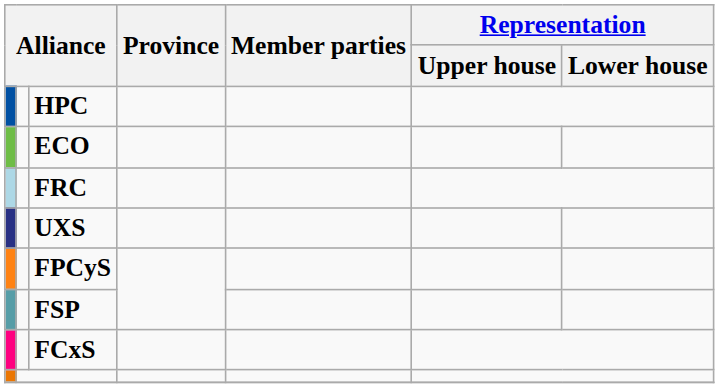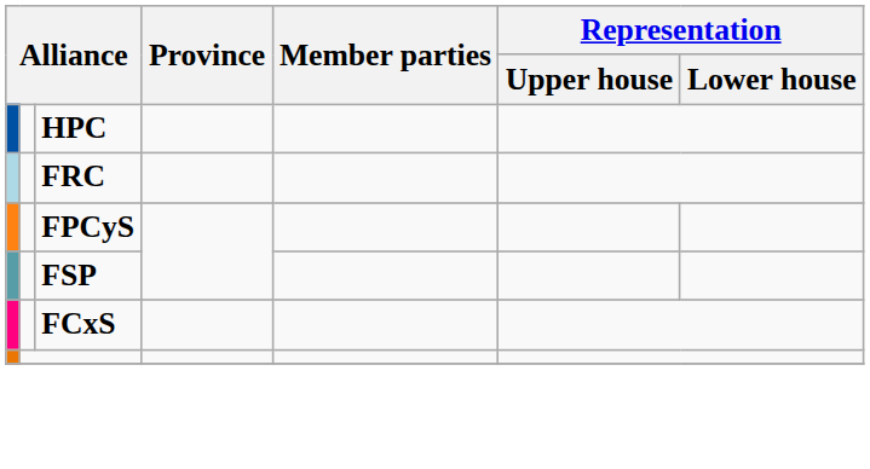 <table class="wikitable">
 <tr>
 <th rowspan="2" colspan="3">Alliance</th>
 <th rowspan="2">Province</th>
 <th rowspan="2">Member parties</th>
 <th colspan="2"><a href='#'>Representation</a></th>
 </tr>
 <tr>
 <th>Upper house</th>
 <th>Lower house</th>
 </tr>
 <tr>
 <th style="background:#0050A3;"></th>
 <td><br></td>
 <td><strong>HPC</strong></td>
 <td></td>
 <td></td>
 <td colspan="2"></td>
 </tr>
 <tr>
-<th style="background:#6ebd46;"></th>
-<td><br></td>
-<td><strong>ECO</strong></td>
-<td></td>
-<td></td>
-<td></td>
-<td></td>
-</tr>
-<tr>
 <th style="background:#ADD8E6;"></th>
 <td><br></td>
 <td><strong>FRC</strong></td>
 <td></td>
 <td></td>
 <td colspan="2"></td>
-</tr>
-<tr>
-<th style="background:#283084;"></th>
-<td><br></td>
-<td><strong>UXS</strong></td>
-<td></td>
-<td></td>
-<td></td>
-<td></td>
 </tr>
 <tr>
 <th style="background:#ff8213;"></th>
 <td><br></td>
 <td><strong>FPCyS</strong></td>
 <td rowspan="2"></td>
 <td></td>
 <td></td>
 <td></td>
 </tr>
 <tr>
 <th style="background:#569DA7;"></th>
 <td><br></td>
 <td><strong>FSP</strong></td>
 <td></td>
 <td></td>
 <td></td>
 </tr>
 <tr>
 <th style="background:#FF0080;"></th>
 <td><br></td>
 <td><strong>FCxS</strong></td>
 <td></td>
 <td></td>
 <td colspan="2"></td>
 </tr>
 <tr>
 <th style="background:#eb7602;"></th>
 <td colspan="2"></td>
 <td></td>
 <td></td>
 <td colspan="2"></td>
 </tr>
 <tr>
 </tr>
 </table>
